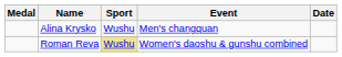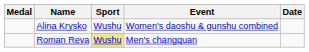 <table class="wikitable sortable" style="font-size:90%">
 <tr>
 <th>Medal</th>
 <th>Name</th>
 <th>Sport</th>
 <th>Event</th>
 <th>Date</th>
 </tr>
 <tr>
 <td></td>
 <td><a href='#'>Alina Krysko</a></td>
 <td><a href='#'>Wushu</a></td>
-<td><a href='#'>Men's changquan</a></td>
+<td><a href='#'>Women's daoshu & gunshu combined</a></td>
 <td></td>
 </tr>
 <tr>
 <td></td>
 <td><a href='#'>Roman Reva</a></td>
 <td style="background: khaki;"><a href='#'>Wushu</a></td>
-<td><a href='#'>Women's daoshu & gunshu combined</a></td>
+<td><a href='#'>Men's changquan</a></td>
 <td></td>
 </tr>
 </table>
